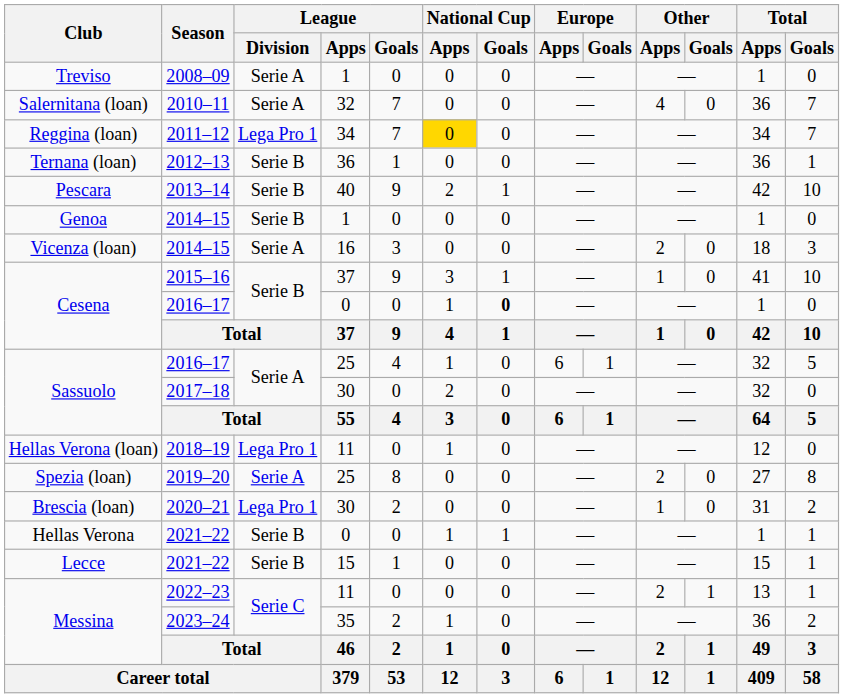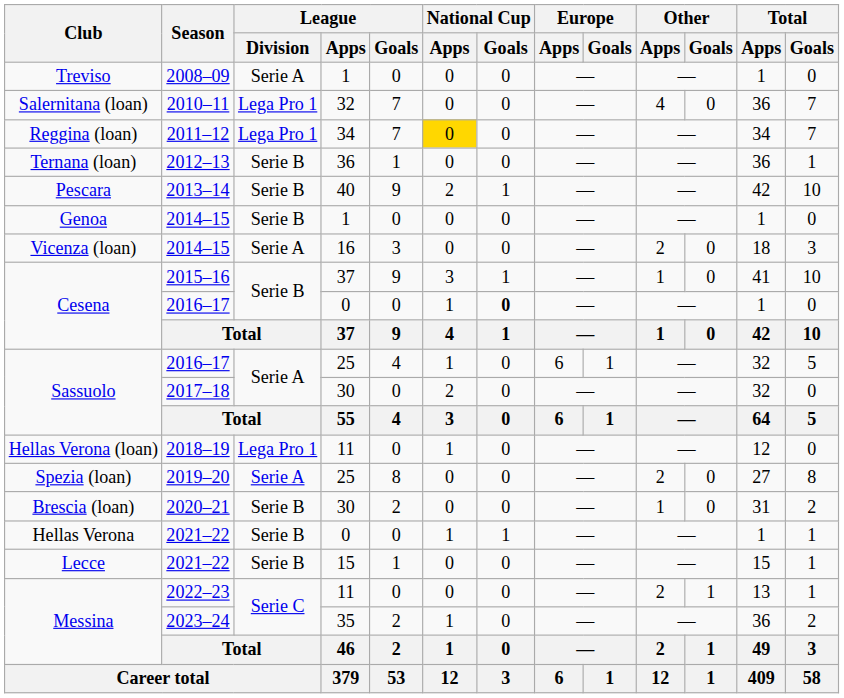 <table class="wikitable" style="text-align:center">
 <tr>
 <th rowspan="2">Club</th>
 <th rowspan="2">Season</th>
 <th colspan="3">League</th>
 <th colspan="2">National Cup</th>
 <th colspan="2">Europe</th>
 <th colspan="2">Other</th>
 <th colspan="2">Total</th>
 </tr>
 <tr>
 <th>Division</th>
 <th>Apps</th>
 <th>Goals</th>
 <th>Apps</th>
 <th>Goals</th>
 <th>Apps</th>
 <th>Goals</th>
 <th>Apps</th>
 <th>Goals</th>
 <th>Apps</th>
 <th>Goals</th>
 </tr>
 <tr>
 <td><a href='#'>Treviso</a></td>
 <td><a href='#'>2008–09</a></td>
 <td>Serie A</td>
 <td>1</td>
 <td>0</td>
 <td>0</td>
 <td>0</td>
 <td colspan="2">—</td>
 <td colspan="2">—</td>
 <td>1</td>
 <td>0</td>
 </tr>
 <tr>
 <td><a href='#'>Salernitana</a> (loan)</td>
 <td><a href='#'>2010–11</a></td>
-<td>Serie A</td>
+<td><a href='#'>Lega Pro 1</a></td>
 <td>32</td>
 <td>7</td>
 <td>0</td>
 <td>0</td>
 <td colspan="2">—</td>
 <td>4</td>
 <td>0</td>
 <td>36</td>
 <td>7</td>
 </tr>
 <tr>
 <td><a href='#'>Reggina</a> (loan)</td>
 <td><a href='#'>2011–12</a></td>
 <td><a href='#'>Lega Pro 1</a></td>
 <td>34</td>
 <td>7</td>
 <td style="background: gold;">0</td>
 <td>0</td>
 <td colspan="2">—</td>
 <td colspan="2">—</td>
 <td>34</td>
 <td>7</td>
 </tr>
 <tr>
 <td><a href='#'>Ternana</a> (loan)</td>
 <td><a href='#'>2012–13</a></td>
 <td>Serie B</td>
 <td>36</td>
 <td>1</td>
 <td>0</td>
 <td>0</td>
 <td colspan="2">—</td>
 <td colspan="2">—</td>
 <td>36</td>
 <td>1</td>
 </tr>
 <tr>
 <td><a href='#'>Pescara</a></td>
 <td><a href='#'>2013–14</a></td>
 <td>Serie B</td>
 <td>40</td>
 <td>9</td>
 <td>2</td>
 <td>1</td>
 <td colspan="2">—</td>
 <td colspan="2">—</td>
 <td>42</td>
 <td>10</td>
 </tr>
 <tr>
 <td><a href='#'>Genoa</a></td>
 <td><a href='#'>2014–15</a></td>
 <td>Serie B</td>
 <td>1</td>
 <td>0</td>
 <td>0</td>
 <td>0</td>
 <td colspan="2">—</td>
 <td colspan="2">—</td>
 <td>1</td>
 <td>0</td>
 </tr>
 <tr>
 <td><a href='#'>Vicenza</a> (loan)</td>
 <td><a href='#'>2014–15</a></td>
 <td>Serie A</td>
 <td>16</td>
 <td>3</td>
 <td>0</td>
 <td>0</td>
 <td colspan="2">—</td>
 <td>2</td>
 <td>0</td>
 <td>18</td>
 <td>3</td>
 </tr>
 <tr>
 <td rowspan="3"><a href='#'>Cesena</a></td>
 <td><a href='#'>2015–16</a></td>
 <td rowspan="2">Serie B</td>
 <td>37</td>
 <td>9</td>
 <td>3</td>
 <td>1</td>
 <td colspan="2">—</td>
 <td>1</td>
 <td>0</td>
 <td>41</td>
 <td>10</td>
 </tr>
 <tr>
 <td><a href='#'>2016–17</a></td>
 <td>0</td>
 <td>0</td>
 <td>1</td>
 <td><strong>0</strong></td>
 <td colspan="2">—</td>
 <td colspan="2">—</td>
 <td>1</td>
 <td>0</td>
 </tr>
 <tr>
 <th colspan="2">Total</th>
 <th>37</th>
 <th>9</th>
 <th>4</th>
 <th>1</th>
 <th colspan="2">—</th>
 <th>1</th>
 <th>0</th>
 <th>42</th>
 <th>10</th>
 </tr>
 <tr>
 <td rowspan="3"><a href='#'>Sassuolo</a></td>
 <td><a href='#'>2016–17</a></td>
 <td rowspan="2">Serie A</td>
 <td>25</td>
 <td>4</td>
 <td>1</td>
 <td>0</td>
 <td>6</td>
 <td>1</td>
 <td colspan="2">—</td>
 <td>32</td>
 <td>5</td>
 </tr>
 <tr>
 <td><a href='#'>2017–18</a></td>
 <td>30</td>
 <td>0</td>
 <td>2</td>
 <td>0</td>
 <td colspan="2">—</td>
 <td colspan="2">—</td>
 <td>32</td>
 <td>0</td>
 </tr>
 <tr>
 <th colspan="2">Total</th>
 <th>55</th>
 <th>4</th>
 <th>3</th>
 <th>0</th>
 <th>6</th>
 <th>1</th>
 <th colspan="2">—</th>
 <th>64</th>
 <th>5</th>
 </tr>
 <tr>
 <td><a href='#'>Hellas Verona</a> (loan)</td>
 <td><a href='#'>2018–19</a></td>
 <td><a href='#'>Lega Pro 1</a></td>
 <td>11</td>
 <td>0</td>
 <td>1</td>
 <td>0</td>
 <td colspan="2">—</td>
 <td colspan="2">—</td>
 <td>12</td>
 <td>0</td>
 </tr>
 <tr>
 <td><a href='#'>Spezia</a> (loan)</td>
 <td><a href='#'>2019–20</a></td>
 <td><a href='#'>Serie A</a></td>
 <td>25</td>
 <td>8</td>
 <td>0</td>
 <td>0</td>
 <td colspan="2">—</td>
 <td>2</td>
 <td>0</td>
 <td>27</td>
 <td>8</td>
 </tr>
 <tr>
 <td><a href='#'>Brescia</a> (loan)</td>
 <td><a href='#'>2020–21</a></td>
-<td><a href='#'>Lega Pro 1</a></td>
+<td>Serie B</td>
 <td>30</td>
 <td>2</td>
 <td>0</td>
 <td>0</td>
 <td colspan="2">—</td>
 <td>1</td>
 <td>0</td>
 <td>31</td>
 <td>2</td>
 </tr>
 <tr>
 <td>Hellas Verona</td>
 <td><a href='#'>2021–22</a></td>
 <td>Serie B</td>
 <td>0</td>
 <td>0</td>
 <td>1</td>
 <td>1</td>
 <td colspan="2">—</td>
 <td colspan="2">—</td>
 <td>1</td>
 <td>1</td>
 </tr>
 <tr>
 <td><a href='#'>Lecce</a></td>
 <td><a href='#'>2021–22</a></td>
 <td>Serie B</td>
 <td>15</td>
 <td>1</td>
 <td>0</td>
 <td>0</td>
 <td colspan="2">—</td>
 <td colspan="2">—</td>
 <td>15</td>
 <td>1</td>
 </tr>
 <tr>
 <td rowspan="3"><a href='#'>Messina</a></td>
 <td><a href='#'>2022–23</a></td>
 <td rowspan="2"><a href='#'>Serie C</a></td>
 <td>11</td>
 <td>0</td>
 <td>0</td>
 <td>0</td>
 <td colspan="2">—</td>
 <td>2</td>
 <td>1</td>
 <td>13</td>
 <td>1</td>
 </tr>
 <tr>
 <td><a href='#'>2023–24</a></td>
 <td>35</td>
 <td>2</td>
 <td>1</td>
 <td>0</td>
 <td colspan="2">—</td>
 <td colspan="2">—</td>
 <td>36</td>
 <td>2</td>
 </tr>
 <tr>
 <th colspan="2">Total</th>
 <th>46</th>
 <th>2</th>
 <th>1</th>
 <th>0</th>
 <th colspan="2">—</th>
 <th>2</th>
 <th>1</th>
 <th>49</th>
 <th>3</th>
 </tr>
 <tr>
 <th colspan="3">Career total</th>
 <th>379</th>
 <th>53</th>
 <th>12</th>
 <th>3</th>
 <th>6</th>
 <th>1</th>
 <th>12</th>
 <th>1</th>
 <th>409</th>
 <th>58</th>
 </tr>
 </table>
